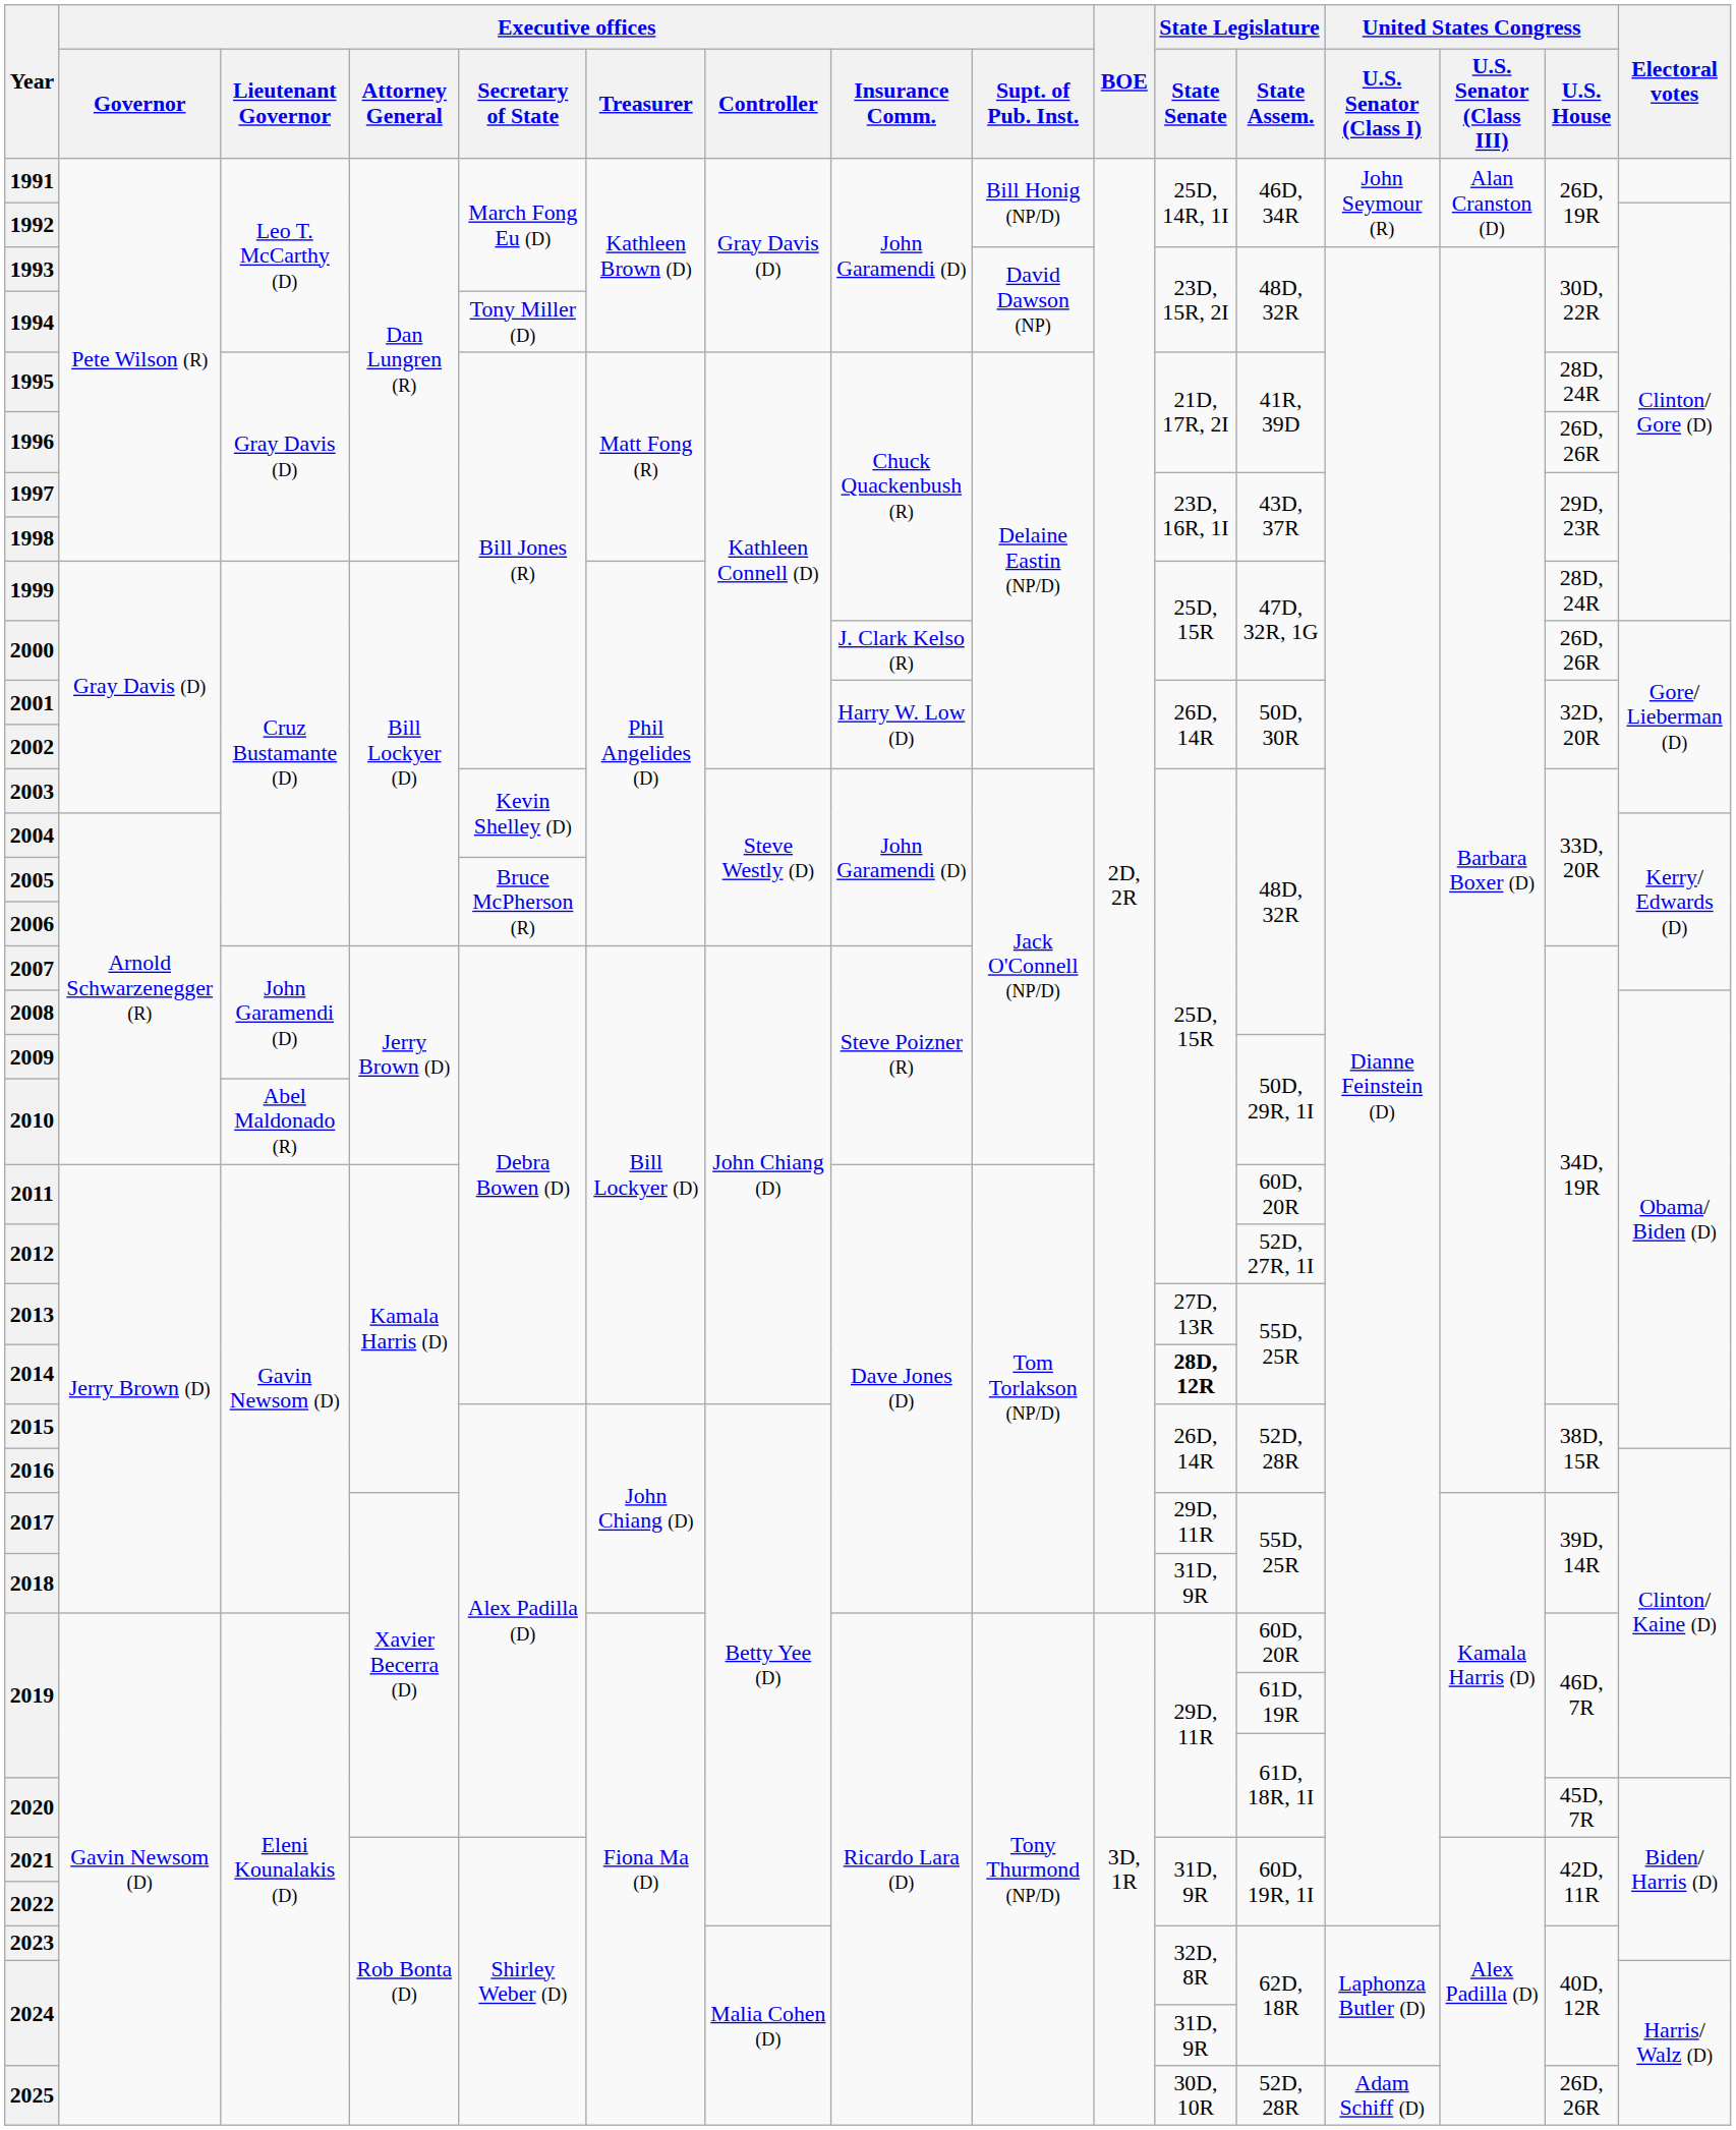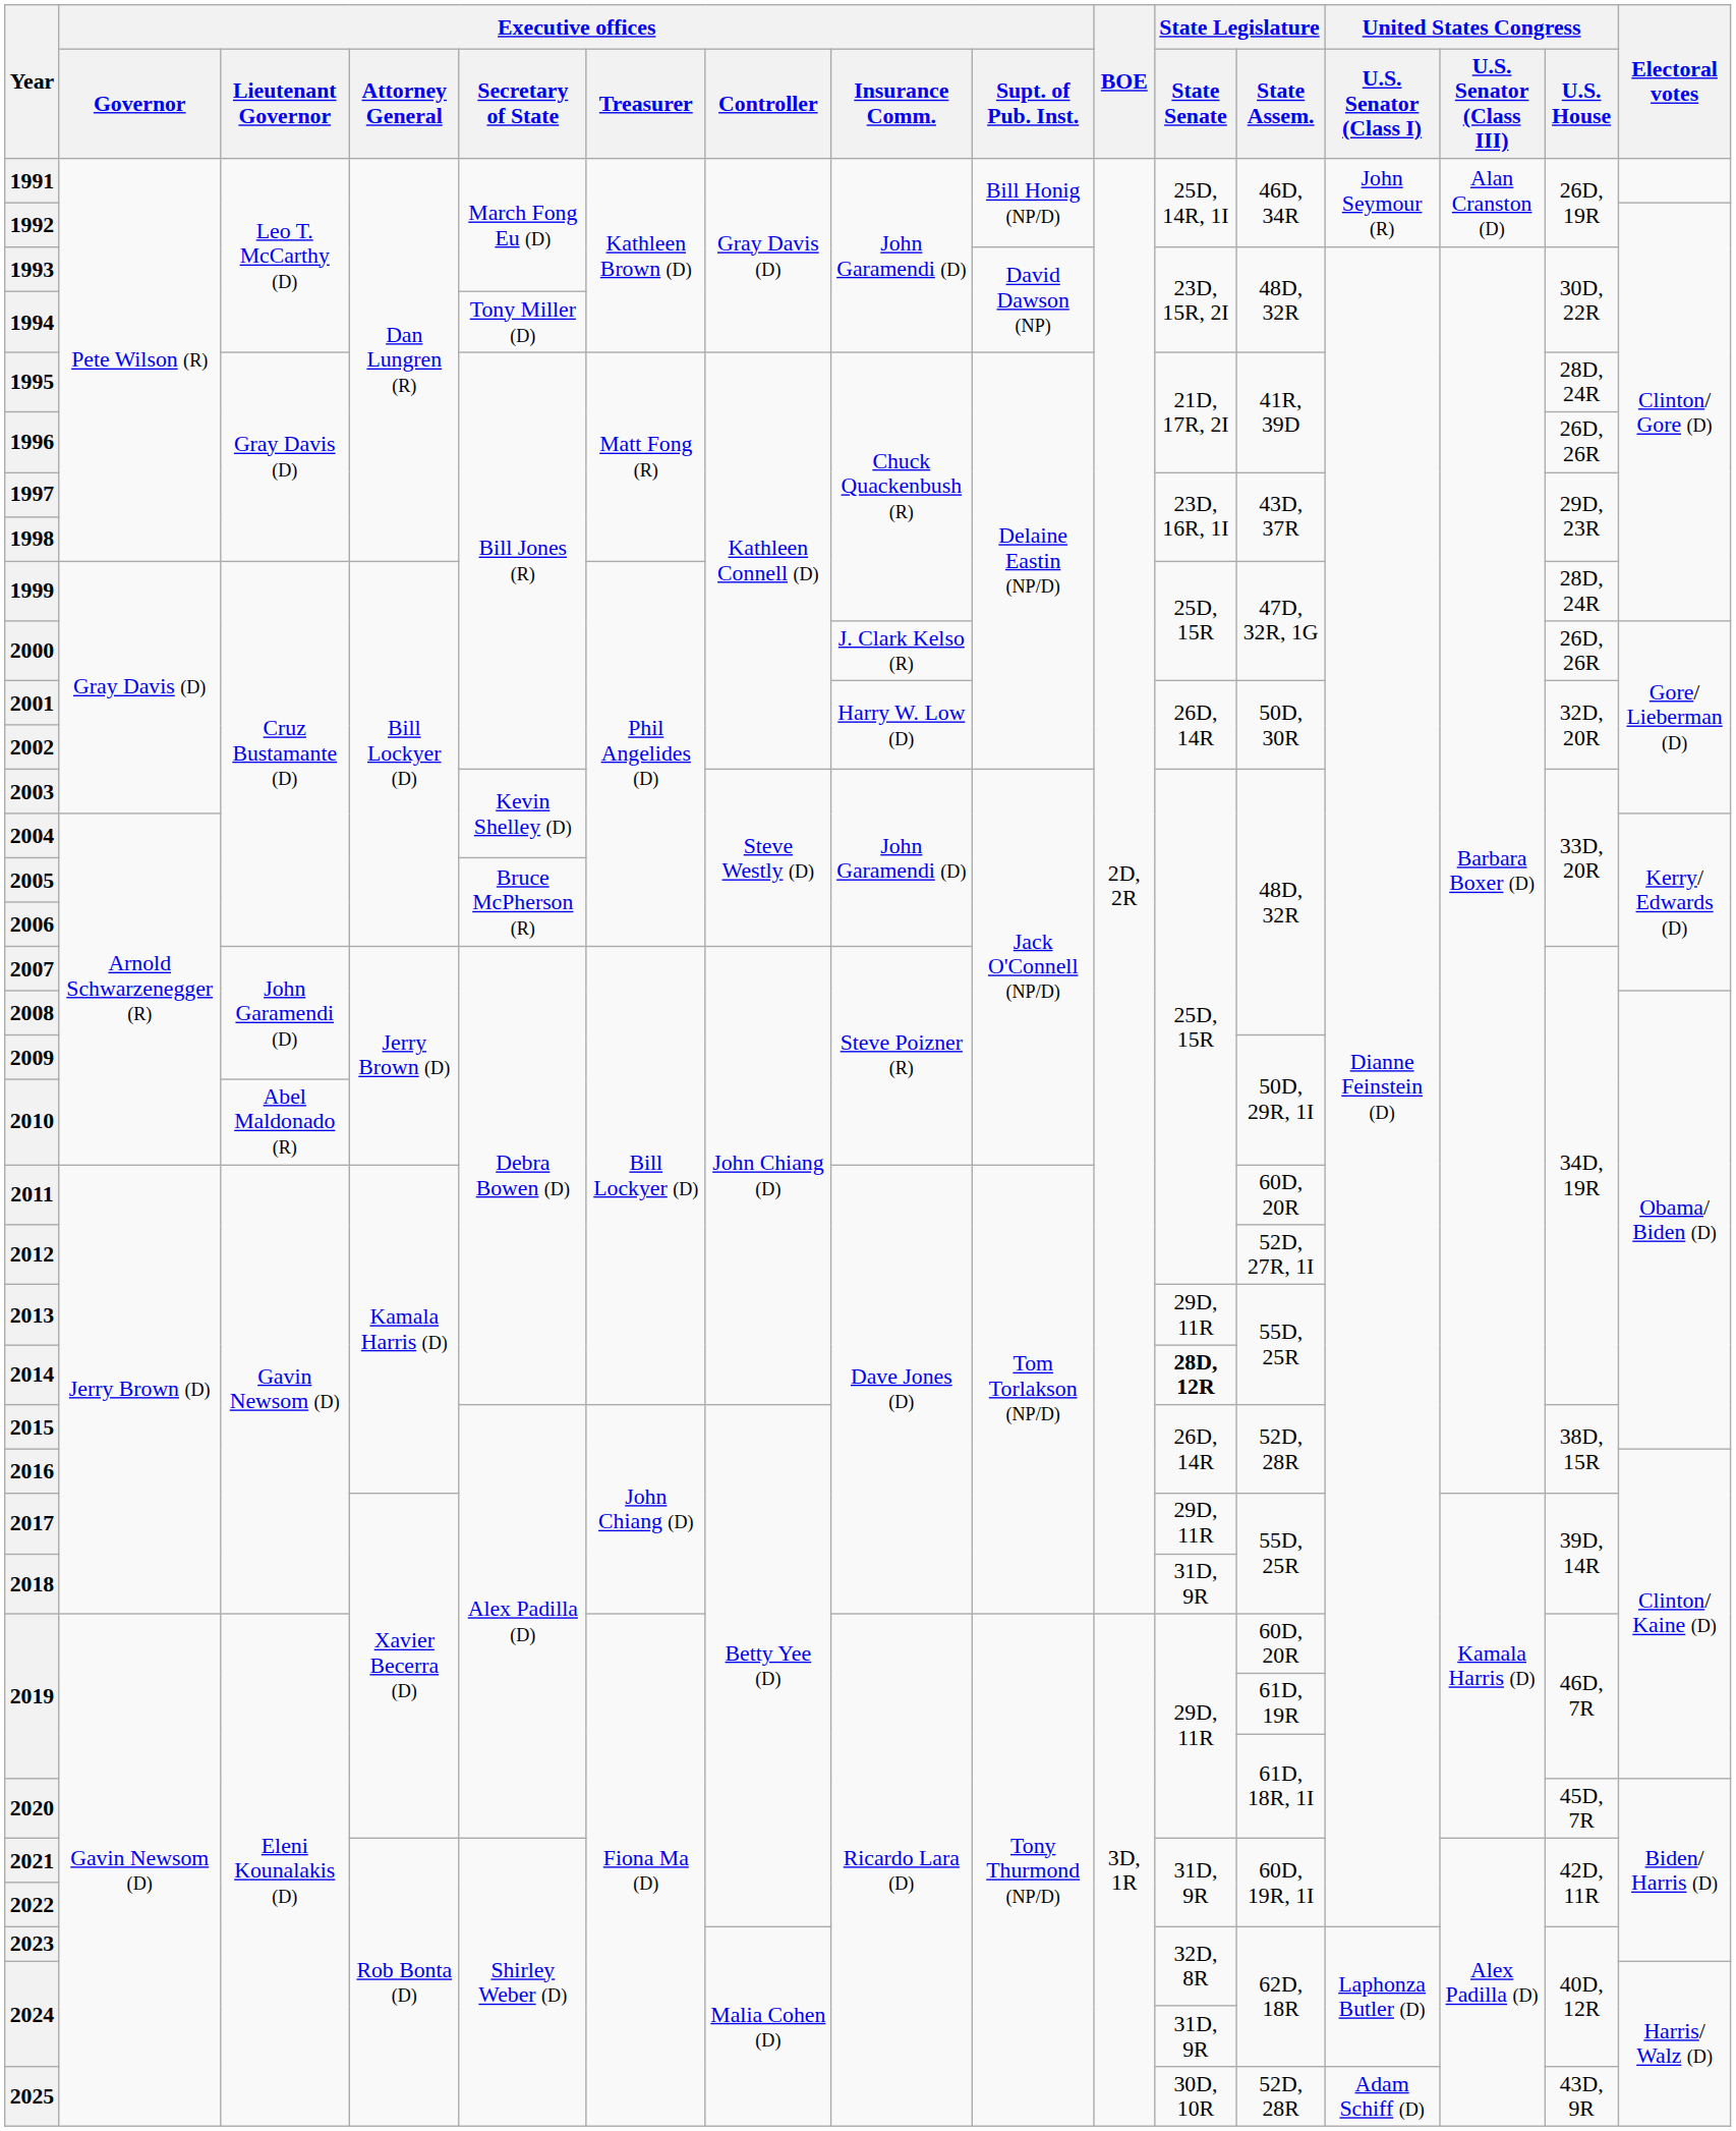 <table class="wikitable sortable sticky-header-multi"  style="text-align:center;">
 <tr style="height:2em">
 <th rowspan=2 class=unsortable>Year</th>
 <th colspan=8><a href='#'>Executive offices</a></th>
 <th rowspan=2 class=unsortable><a href='#'>BOE</a></th>
 <th colspan="2"><a href='#'>State Legislature</a></th>
 <th colspan=3><a href='#'>United States Congress</a></th>
 <th rowspan=2  class=unsortable nowrap><a href='#'>Electoral<br>votes</a></th>
 </tr>
 <tr style="height:2em">
 <th class=unsortable><a href='#'>Governor</a></th>
 <th class=unsortable><a href='#'>Lieutenant<br>Governor</a></th>
 <th class=unsortable><a href='#'>Attorney<br>General</a></th>
 <th class=unsortable><a href='#'>Secretary<br>of State</a></th>
 <th class=unsortable><a href='#'>Treasurer</a></th>
 <th class=unsortable><a href='#'>Controller</a></th>
 <th class=unsortable><a href='#'>Insurance<br>Comm.</a></th>
 <th class=unsortable><a href='#'>Supt. of<br>Pub. Inst.</a></th>
 <th class=unsortable><a href='#'>State<br>Senate</a></th>
 <th class=unsortable><a href='#'>State<br>Assem.</a></th>
 <th class=unsortable><a href='#'>U.S. Senator<br>(Class I)</a></th>
 <th class=unsortable><a href='#'>U.S. Senator<br>(Class III)</a></th>
 <th class=unsortable><a href='#'>U.S.<br>House</a></th>
 </tr>
 <tr style="height:2em">
 <th>1991</th>
 <td rowspan=8 ><a href='#'>Pete Wilson</a> <small>(R)</small></td>
 <td rowspan=4 ><a href='#'>Leo T. McCarthy</a> <small>(D)</small></td>
 <td rowspan=8 ><a href='#'>Dan Lungren</a> <small>(R)</small></td>
 <td rowspan=3 ><a href='#'>March Fong Eu</a> <small>(D)</small></td>
 <td rowspan=4 ><a href='#'>Kathleen Brown</a> <small>(D)</small></td>
 <td rowspan=4 ><a href='#'>Gray Davis</a> <small>(D)</small></td>
 <td rowspan=4 ><a href='#'>John Garamendi</a> <small>(D)</small></td>
 <td rowspan=2 ><a href='#'>Bill Honig</a> <small>(NP/D)</small></td>
 <td rowspan=28 >2D, 2R</td>
 <td rowspan=2 >25D, 14R, 1I</td>
 <td rowspan=2 >46D, 34R</td>
 <td rowspan=2 ><a href='#'>John Seymour</a> <small>(R)</small></td>
 <td rowspan=2 ><a href='#'>Alan Cranston</a> <small>(D)</small></td>
 <td rowspan=2 >26D, 19R</td>
 <td></td>
 </tr>
 <tr style="height:2em">
 <th>1992</th>
 <td rowspan=8 ><a href='#'>Clinton</a>/<br><a href='#'>Gore</a> <small>(D)</small> </td>
 </tr>
 <tr style="height:2em">
 <th>1993</th>
 <td rowspan=2 ><a href='#'>David Dawson</a> <small>(NP)</small></td>
 <td rowspan=2 >23D, 15R, 2I</td>
 <td rowspan=2 >48D, 32R</td>
 <td rowspan=32 ><a href='#'>Dianne Feinstein</a> <small>(D)</small></td>
 <td rowspan=24 ><a href='#'>Barbara Boxer</a> <small>(D)</small></td>
 <td rowspan=2 >30D, 22R</td>
 </tr>
 <tr style="height:2em">
 <th>1994</th>
 <td><a href='#'>Tony Miller</a> <small>(D)</small></td>
 </tr>
 <tr style="height:2em">
 <th>1995</th>
 <td rowspan=4 ><a href='#'>Gray Davis</a> <small>(D)</small></td>
 <td rowspan=8 ><a href='#'>Bill Jones</a> <small>(R)</small></td>
 <td rowspan=4 ><a href='#'>Matt Fong</a> <small>(R)</small></td>
 <td rowspan=8 ><a href='#'>Kathleen Connell</a> <small>(D)</small></td>
 <td rowspan=5 ><a href='#'>Chuck<br>Quackenbush</a> <small>(R)</small></td>
 <td rowspan=8 ><a href='#'>Delaine Eastin</a> <small>(NP/D)</small></td>
 <td rowspan=2 >21D, 17R, 2I</td>
 <td rowspan=2 >41R, 39D</td>
 <td>28D, 24R</td>
 </tr>
 <tr style="height:2em">
 <th>1996</th>
 <td>26D, 26R</td>
 </tr>
 <tr style="height:2em">
 <th>1997</th>
 <td rowspan=2 >23D, 16R, 1I</td>
 <td rowspan=2 >43D, 37R</td>
 <td rowspan=2 >29D, 23R</td>
 </tr>
 <tr style="height:2em">
 <th>1998</th>
 </tr>
 <tr style="height:2em">
 <th>1999</th>
 <td rowspan=5 ><a href='#'>Gray Davis</a> <small>(D)</small></td>
 <td rowspan=8 ><a href='#'>Cruz Bustamante</a> <small>(D)</small></td>
 <td rowspan=8 ><a href='#'>Bill Lockyer</a> <small>(D)</small></td>
 <td rowspan=8 ><a href='#'>Phil Angelides</a> <small>(D)</small></td>
 <td rowspan=2 >25D, 15R</td>
 <td rowspan=2 >47D, 32R, 1G</td>
 <td>28D, 24R</td>
 </tr>
 <tr style="height:2em">
 <th>2000</th>
 <td><a href='#'>J. Clark Kelso</a> <small>(R)</small></td>
 <td>26D, 26R</td>
 <td rowspan=4 ><a href='#'>Gore</a>/<br><a href='#'>Lieberman</a> <small>(D)</small> </td>
 </tr>
 <tr style="height:2em">
 <th>2001</th>
 <td rowspan=2 ><a href='#'>Harry W. Low</a> <small>(D)</small></td>
 <td rowspan=2 >26D, 14R</td>
 <td rowspan=2 >50D, 30R</td>
 <td rowspan=2 >32D, 20R</td>
 </tr>
 <tr style="height:2em">
 <th>2002</th>
 </tr>
 <tr style="height:2em">
 <th>2003</th>
 <td rowspan=2 ><a href='#'>Kevin Shelley</a> <small>(D)</small></td>
 <td rowspan=4 ><a href='#'>Steve Westly</a> <small>(D)</small></td>
 <td rowspan=4 ><a href='#'>John Garamendi</a> <small>(D)</small></td>
 <td rowspan=8 ><a href='#'>Jack O'Connell</a> <small>(NP/D)</small></td>
 <td rowspan=10 >25D, 15R</td>
 <td rowspan=6 >48D, 32R</td>
 <td rowspan=4 >33D, 20R</td>
 </tr>
 <tr style="height:2em">
 <th>2004</th>
 <td rowspan=7 ><a href='#'>Arnold<br>Schwarzenegger</a><br><small>(R)</small></td>
 <td rowspan=4 ><a href='#'>Kerry</a>/<br><a href='#'>Edwards</a> <small>(D)</small> </td>
 </tr>
 <tr style="height:2em">
 <th>2005</th>
 <td rowspan=2 ><a href='#'>Bruce McPherson</a> <small>(R)</small></td>
 </tr>
 <tr style="height:2em">
 <th>2006</th>
 </tr>
 <tr style="height:2em">
 <th>2007</th>
 <td rowspan=3 ><a href='#'>John Garamendi</a> <small>(D)</small></td>
 <td rowspan=4 ><a href='#'>Jerry Brown</a> <small>(D)</small></td>
 <td rowspan=8 ><a href='#'>Debra Bowen</a> <small>(D)</small></td>
 <td rowspan=8 ><a href='#'>Bill Lockyer</a> <small>(D)</small></td>
 <td rowspan=8 ><a href='#'>John Chiang</a> <small>(D)</small></td>
 <td rowspan=4 ><a href='#'>Steve Poizner</a> <small>(R)</small></td>
 <td rowspan=8 >34D, 19R</td>
 </tr>
 <tr style="height:2em">
 <th>2008</th>
 <td rowspan=8 ><a href='#'>Obama</a>/<br><a href='#'>Biden</a> <small>(D)</small> </td>
 </tr>
 <tr style="height:2em">
 <th>2009</th>
 <td rowspan=2 >50D, 29R, 1I</td>
 </tr>
 <tr style="height:2em">
 <th>2010</th>
 <td><a href='#'>Abel Maldonado</a> <small>(R)</small></td>
 </tr>
 <tr style="height:2em">
 <th>2011</th>
 <td rowspan=8 ><a href='#'>Jerry Brown</a> <small>(D)</small></td>
 <td rowspan=8 ><a href='#'>Gavin Newsom</a> <small>(D)</small></td>
 <td rowspan=6 ><a href='#'>Kamala Harris</a> <small>(D)</small></td>
 <td rowspan=8 ><a href='#'>Dave Jones</a> <small>(D)</small></td>
 <td rowspan=8 ><a href='#'>Tom Torlakson</a> <small>(NP/D)</small></td>
 <td>60D, 20R</td>
 </tr>
 <tr style="height:2em">
 <th>2012</th>
 <td>52D, 27R, 1I</td>
 </tr>
 <tr style="height:2em">
 <th>2013</th>
-<td>27D, 13R</td>
+<td>29D, 11R</td>
 <td rowspan=2 >55D, 25R</td>
 </tr>
 <tr style="height:2em">
 <th>2014</th>
 <td><strong>28D, 12R</strong></td>
 </tr>
 <tr style="height:2em">
 <th>2015</th>
 <td rowspan=8 ><a href='#'>Alex Padilla</a> <small>(D)</small></td>
 <td rowspan=4 ><a href='#'>John Chiang</a> <small>(D)</small></td>
 <td rowspan=10 ><a href='#'>Betty Yee</a> <small>(D)</small></td>
 <td rowspan=2 >26D, 14R</td>
 <td rowspan=2 >52D, 28R</td>
 <td rowspan=2 >38D, 15R</td>
 </tr>
 <tr style="height:2em">
 <th>2016</th>
 <td rowspan=6 ><a href='#'>Clinton</a>/<br><a href='#'>Kaine</a> <small>(D)</small> </td>
 </tr>
 <tr style="height:2em">
 <th>2017</th>
 <td rowspan=6 ><a href='#'>Xavier Becerra</a> <small>(D)</small></td>
 <td>29D, 11R</td>
 <td rowspan=2 >55D, 25R</td>
 <td rowspan=6 ><a href='#'>Kamala Harris</a> <small>(D)</small></td>
 <td rowspan=2 >39D, 14R</td>
 </tr>
 <tr style="height:2em">
 <th>2018</th>
 <td>31D, 9R</td>
 </tr>
 <tr style="height:2em">
 <th rowspan=3>2019</th>
 <td rowspan=10 ><a href='#'>Gavin Newsom</a> <small>(D)</small></td>
 <td rowspan=10 ><a href='#'>Eleni Kounalakis</a> <small>(D)</small></td>
 <td rowspan=10 ><a href='#'>Fiona Ma</a> <small>(D)</small></td>
 <td rowspan=10 ><a href='#'>Ricardo Lara</a> <small>(D)</small></td>
 <td rowspan=10 ><a href='#'>Tony Thurmond</a><br><small>(NP/D)</small></td>
 <td rowspan=10 >3D, 1R</td>
 <td rowspan=4 >29D, 11R</td>
 <td>60D, 20R</td>
 <td rowspan=3 >46D, 7R</td>
 </tr>
 <tr style="height:2em">
 <td>61D, 19R</td>
 </tr>
 <tr style="height:2em">
 <td rowspan=2 >61D, 18R, 1I</td>
 </tr>
 <tr style="height:2em">
 <th>2020</th>
 <td>45D, 7R</td>
 <td rowspan=4 ><a href='#'>Biden</a>/<br><a href='#'>Harris</a> <small>(D)</small> </td>
 </tr>
 <tr style="height:2em">
 <th>2021</th>
 <td rowspan=6 ><a href='#'>Rob Bonta</a> <small>(D)</small></td>
 <td rowspan=6 ><a href='#'>Shirley Weber</a> <small>(D)</small></td>
 <td rowspan=2 >31D, 9R</td>
 <td rowspan=2 >60D, 19R, 1I</td>
 <td rowspan=6 ><a href='#'>Alex Padilla</a> <small>(D)</small></td>
 <td rowspan=2 >42D, 11R</td>
 </tr>
 <tr style="height:2em">
 <th>2022</th>
 </tr>
 <tr>
 <th>2023</th>
 <td rowspan=4 ><a href='#'>Malia Cohen</a> <small>(D)</small></td>
 <td rowspan=2 >32D, 8R</td>
 <td rowspan=3 >62D, 18R</td>
 <td rowspan=3 ><a href='#'>Laphonza Butler</a> <small>(D)</small></td>
 <td rowspan=3 >40D, 12R</td>
 </tr>
 <tr style="height:2em">
 <th rowspan=2>2024</th>
 <td rowspan=3 ><a href='#'>Harris</a>/<br><a href='#'>Walz</a> <small>(D)</small> </td>
 </tr>
 <tr style="height:2em">
 <td>31D, 9R</td>
 </tr>
 <tr>
 <th>2025</th>
 <td>30D, 10R</td>
 <td>52D, 28R</td>
 <td><a href='#'>Adam Schiff</a> <small>(D)</small></td>
-<td>26D, 26R</td>
+<td>43D, 9R</td>
 </tr>
 </table>
